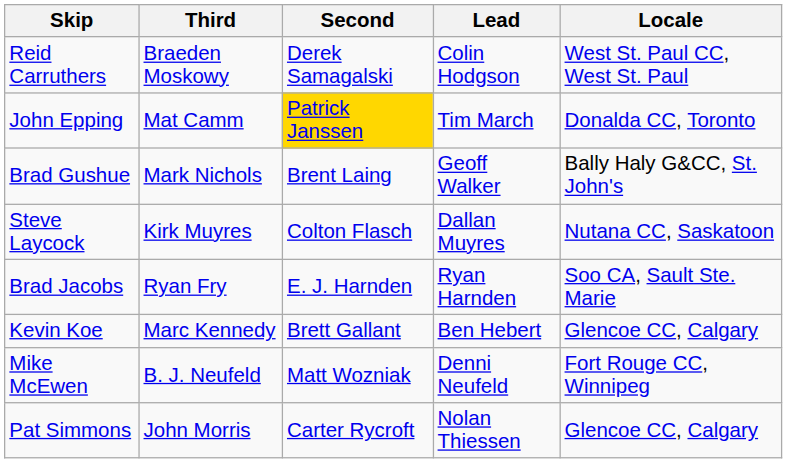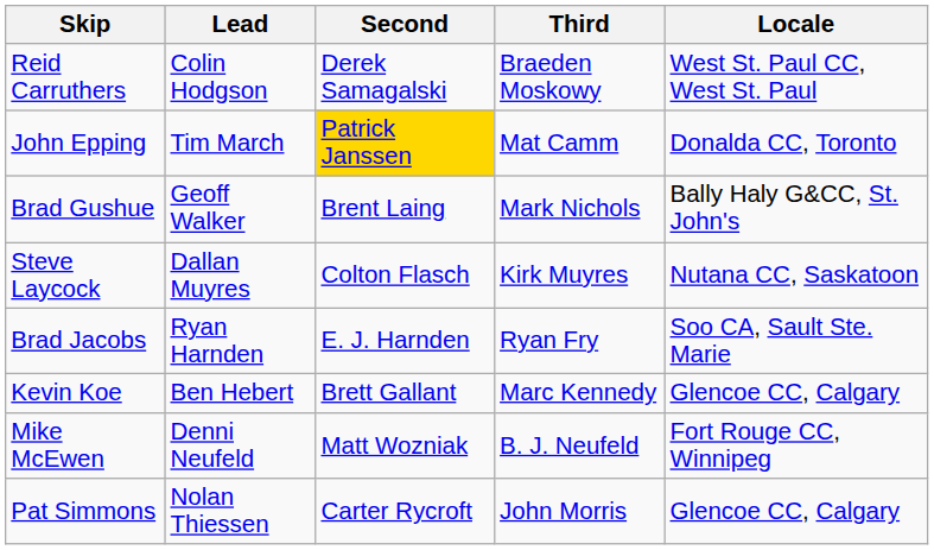 <table class= "wikitable">
 <tr>
 <th>Skip</th>
+<th>Lead</th>
+<th>Second</th>
 <th>Third</th>
-<th>Second</th>
-<th>Lead</th>
 <th>Locale</th>
 </tr>
 <tr>
 <td><a href='#'>Reid Carruthers</a></td>
+<td><a href='#'>Colin Hodgson</a></td>
+<td><a href='#'>Derek Samagalski</a></td>
 <td><a href='#'>Braeden Moskowy</a></td>
-<td><a href='#'>Derek Samagalski</a></td>
-<td><a href='#'>Colin Hodgson</a></td>
 <td> <a href='#'>West St. Paul CC</a>, <a href='#'>West St. Paul</a></td>
 </tr>
 <tr>
 <td><a href='#'>John Epping</a></td>
+<td><a href='#'>Tim March</a></td>
+<td style="background: gold;"><a href='#'>Patrick Janssen</a></td>
 <td><a href='#'>Mat Camm</a></td>
-<td style="background: gold;"><a href='#'>Patrick Janssen</a></td>
-<td><a href='#'>Tim March</a></td>
 <td> <a href='#'>Donalda CC</a>, <a href='#'>Toronto</a></td>
 </tr>
 <tr>
 <td><a href='#'>Brad Gushue</a></td>
+<td><a href='#'>Geoff Walker</a></td>
+<td><a href='#'>Brent Laing</a></td>
 <td><a href='#'>Mark Nichols</a></td>
-<td><a href='#'>Brent Laing</a></td>
-<td><a href='#'>Geoff Walker</a></td>
 <td> Bally Haly G&CC, <a href='#'>St. John's</a></td>
 </tr>
 <tr>
 <td><a href='#'>Steve Laycock</a></td>
+<td><a href='#'>Dallan Muyres</a></td>
+<td><a href='#'>Colton Flasch</a></td>
 <td><a href='#'>Kirk Muyres</a></td>
-<td><a href='#'>Colton Flasch</a></td>
-<td><a href='#'>Dallan Muyres</a></td>
 <td> <a href='#'>Nutana CC</a>, <a href='#'>Saskatoon</a></td>
 </tr>
 <tr>
 <td><a href='#'>Brad Jacobs</a></td>
+<td><a href='#'>Ryan Harnden</a></td>
+<td><a href='#'>E. J. Harnden</a></td>
 <td><a href='#'>Ryan Fry</a></td>
-<td><a href='#'>E. J. Harnden</a></td>
-<td><a href='#'>Ryan Harnden</a></td>
 <td> <a href='#'>Soo CA</a>, <a href='#'>Sault Ste. Marie</a></td>
 </tr>
 <tr>
 <td><a href='#'>Kevin Koe</a></td>
+<td><a href='#'>Ben Hebert</a></td>
+<td><a href='#'>Brett Gallant</a></td>
 <td><a href='#'>Marc Kennedy</a></td>
-<td><a href='#'>Brett Gallant</a></td>
-<td><a href='#'>Ben Hebert</a></td>
 <td> <a href='#'>Glencoe CC</a>, <a href='#'>Calgary</a></td>
 </tr>
 <tr>
 <td><a href='#'>Mike McEwen</a></td>
+<td><a href='#'>Denni Neufeld</a></td>
+<td><a href='#'>Matt Wozniak</a></td>
 <td><a href='#'>B. J. Neufeld</a></td>
-<td><a href='#'>Matt Wozniak</a></td>
-<td><a href='#'>Denni Neufeld</a></td>
 <td> <a href='#'>Fort Rouge CC</a>, <a href='#'>Winnipeg</a></td>
 </tr>
 <tr>
 <td><a href='#'>Pat Simmons</a></td>
+<td><a href='#'>Nolan Thiessen</a></td>
+<td><a href='#'>Carter Rycroft</a></td>
 <td><a href='#'>John Morris</a></td>
-<td><a href='#'>Carter Rycroft</a></td>
-<td><a href='#'>Nolan Thiessen</a></td>
 <td> <a href='#'>Glencoe CC</a>, <a href='#'>Calgary</a></td>
 </tr>
 </table>
